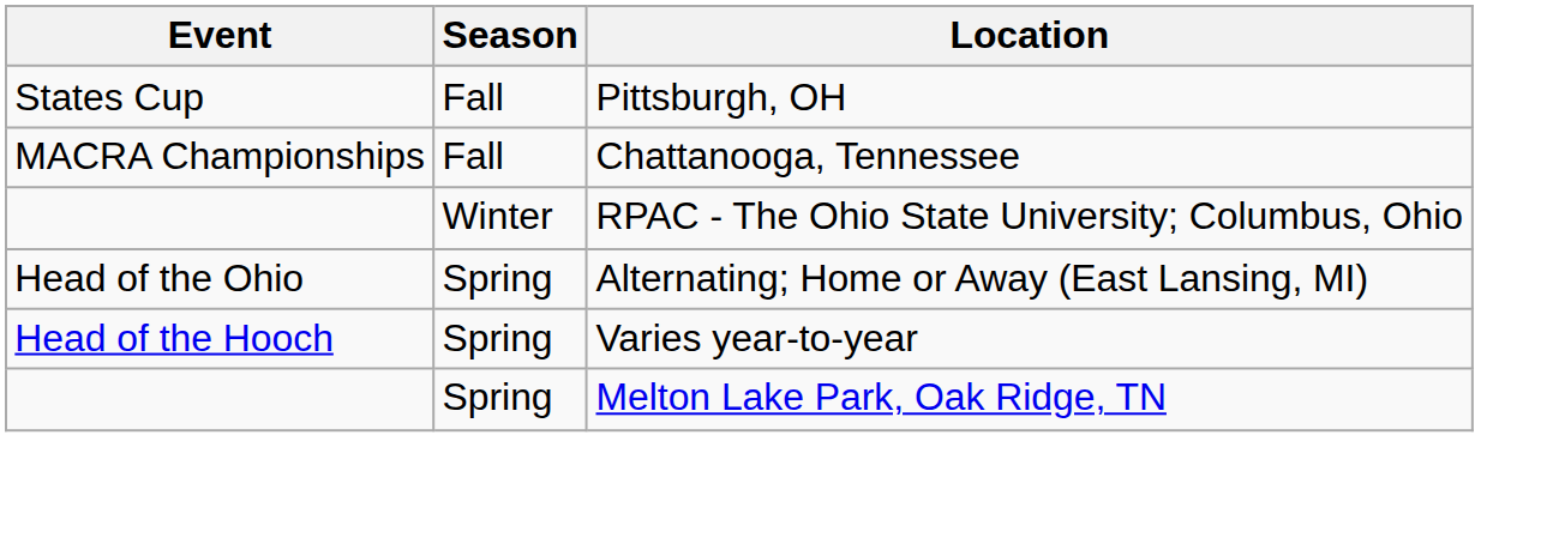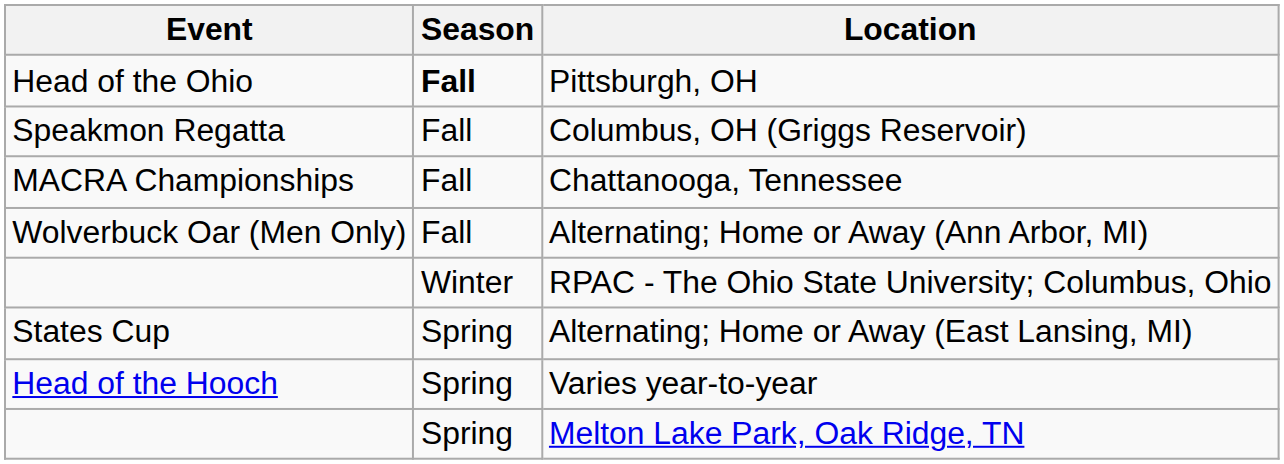 <table class="wikitable">
 <tr>
 <th>Event</th>
 <th>Season</th>
 <th>Location</th>
 </tr>
 <tr>
-<td>States Cup</td>
+<td>Head of the Ohio</td>
+<td><strong>Fall</strong></td>
+<td>Pittsburgh, OH</td>
+</tr>
+<tr>
+<td>Speakmon Regatta</td>
 <td>Fall</td>
-<td>Pittsburgh, OH</td>
+<td>Columbus, OH (Griggs Reservoir)</td>
 </tr>
 <tr>
 <td>MACRA Championships</td>
 <td>Fall</td>
 <td>Chattanooga, Tennessee</td>
 </tr>
 <tr>
+<td>Wolverbuck Oar (Men Only)</td>
+<td>Fall</td>
+<td>Alternating; Home or Away (Ann Arbor, MI)</td>
+</tr>
+<tr>
 <td></td>
 <td>Winter</td>
 <td>RPAC - The Ohio State University; Columbus, Ohio</td>
 </tr>
 <tr>
-<td>Head of the Ohio</td>
+<td>States Cup</td>
 <td>Spring</td>
 <td>Alternating; Home or Away (East Lansing, MI)</td>
 </tr>
 <tr>
 <td><a href='#'>Head of the Hooch</a></td>
 <td>Spring</td>
 <td>Varies year-to-year</td>
 </tr>
 <tr>
 <td></td>
 <td>Spring</td>
 <td><a href='#'>Melton Lake Park, Oak Ridge, TN</a></td>
 </tr>
 </table>
